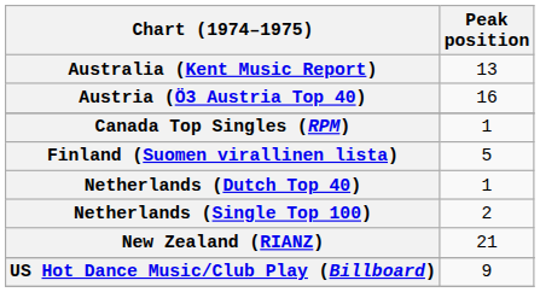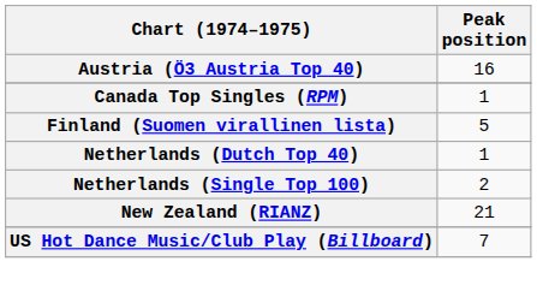 <table class="wikitable sortable plainrowheaders" style="text-align:center">
 <tr>
 <th scope="col">Chart (1974–1975)</th>
 <th scope="col">Peak<br>position</th>
-</tr>
-<tr>
-<th scope="row">Australia (<a href='#'>Kent Music Report</a>)</th>
-<td>13</td>
 </tr>
 <tr>
 <th scope="row">Austria (<a href='#'>Ö3 Austria Top 40</a>)</th>
 <td>16</td>
 </tr>
 <tr>
 </tr>
 <tr>
 </tr>
 <tr>
 <th scope="row">Canada Top Singles (<em><a href='#'>RPM</a></em>)</th>
 <td>1</td>
 </tr>
 <tr>
 <th scope="row">Finland (<a href='#'>Suomen virallinen lista</a>)</th>
 <td>5</td>
 </tr>
 <tr>
 <th scope="row">Netherlands (<a href='#'>Dutch Top 40</a>)</th>
 <td>1</td>
 </tr>
 <tr>
 <th scope="row">Netherlands (<a href='#'>Single Top 100</a>)</th>
 <td>2</td>
 </tr>
 <tr>
 <th scope="row">New Zealand (<a href='#'>RIANZ</a>)</th>
 <td>21</td>
 </tr>
 <tr>
 </tr>
 <tr>
 </tr>
 <tr>
 </tr>
 <tr>
 <th scope="row">US <a href='#'>Hot Dance Music/Club Play</a> (<a href='#'><em>Billboard</em></a>)</th>
-<td>9</td>
+<td>7</td>
 </tr>
 <tr>
 </tr>
 </table>
